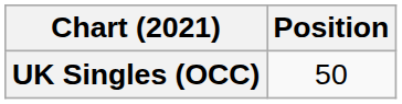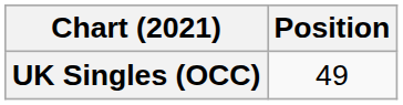 <table class="wikitable plainrowheaders" style="text-align:center">
 <tr>
 <th scope="col">Chart (2021)</th>
 <th scope="col">Position</th>
 </tr>
 <tr>
 <th scope="row">UK Singles (OCC)</th>
-<td>50</td>
+<td>49</td>
 </tr>
 </table>
